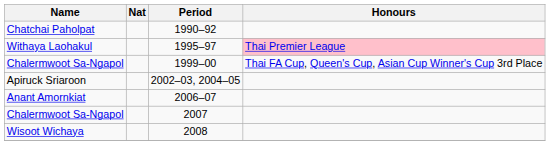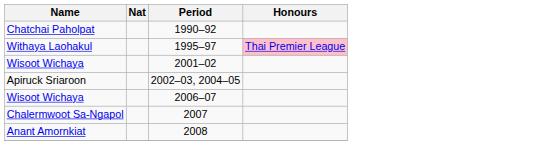 <table class="wikitable">
 <tr>
 <th>Name</th>
 <th>Nat</th>
 <th>Period</th>
 <th>Honours</th>
 </tr>
 <tr>
 <td><a href='#'>Chatchai Paholpat</a></td>
 <td align="center"></td>
 <td align="center">1990–92</td>
 <td></td>
 </tr>
 <tr>
 <td><a href='#'>Withaya Laohakul</a></td>
 <td align="center"></td>
 <td align="center">1995–97</td>
 <td style="background: pink;"><a href='#'>Thai Premier League</a></td>
 </tr>
 <tr>
-<td><a href='#'>Chalermwoot Sa-Ngapol</a></td>
+<td><a href='#'>Wisoot Wichaya</a></td>
 <td align="center"></td>
-<td align="center">1999–00</td>
-<td><a href='#'>Thai FA Cup</a>, <a href='#'>Queen's Cup</a>, <a href='#'>Asian Cup Winner's Cup</a> 3rd Place</td>
+<td align="center">2001–02</td>
+<td></td>
 </tr>
 <tr>
 <td>Apiruck Sriaroon</td>
 <td align="center"></td>
 <td align="center">2002–03, 2004–05</td>
 <td></td>
 </tr>
 <tr>
-<td><a href='#'>Anant Amornkiat</a></td>
+<td><a href='#'>Wisoot Wichaya</a></td>
 <td align="center"></td>
 <td align="center">2006–07</td>
 <td></td>
 </tr>
 <tr>
 <td><a href='#'>Chalermwoot Sa-Ngapol</a></td>
 <td align="center"></td>
 <td align="center">2007</td>
 <td></td>
 </tr>
 <tr>
-<td><a href='#'>Wisoot Wichaya</a></td>
+<td><a href='#'>Anant Amornkiat</a></td>
 <td align="center"></td>
 <td align="center">2008</td>
 <td></td>
 </tr>
 <tr>
 </tr>
 </table>
